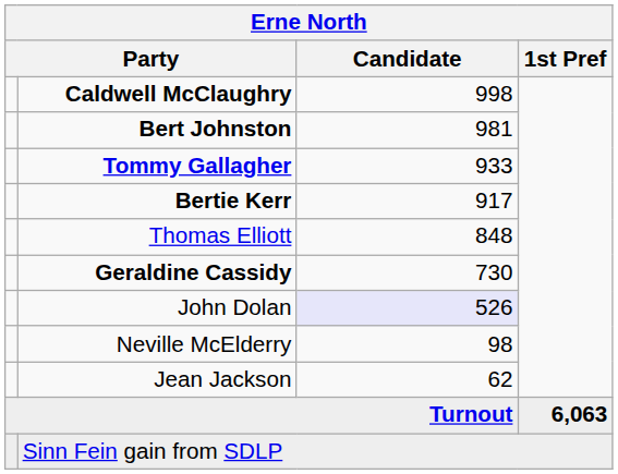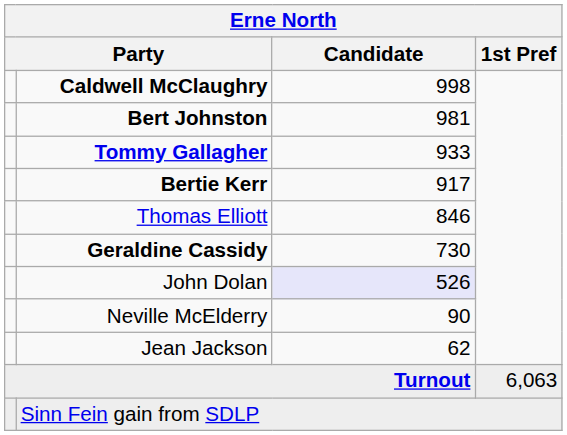 <table class="wikitable">
 <tr>
 <th colspan="4" align="center"><a href='#'>Erne North</a></th>
 </tr>
 <tr>
 <th colspan="2" align="center" width=200>Party</th>
 <th width=150>Candidate</th>
 <th width=60>1st Pref</th>
 </tr>
 <tr>
 <td></td>
 <td align="right"><strong>Caldwell McClaughry</strong></td>
 <td align="right">998</td>
 </tr>
 <tr>
 <td></td>
 <td align="right"><strong>Bert Johnston</strong></td>
 <td align="right">981</td>
 </tr>
 <tr>
 <td></td>
 <td align="right"><strong><a href='#'>Tommy Gallagher</a></strong></td>
 <td align="right">933</td>
 </tr>
 <tr>
 <td></td>
 <td align="right"><strong>Bertie Kerr</strong></td>
 <td align="right">917</td>
 </tr>
 <tr>
 <td></td>
 <td align="right"><a href='#'>Thomas Elliott</a></td>
-<td align="right">848</td>
+<td align="right">846</td>
 </tr>
 <tr>
 <td></td>
 <td align="right"><strong>Geraldine Cassidy</strong></td>
 <td align="right">730</td>
 </tr>
 <tr>
 <td></td>
 <td align="right">John Dolan</td>
 <td align="right" style="background: lavender;">526</td>
 </tr>
 <tr>
 <td></td>
 <td align="right">Neville McElderry</td>
-<td align="right">98</td>
+<td align="right">90</td>
 </tr>
 <tr>
 <td></td>
 <td align="right">Jean Jackson</td>
 <td align="right">62</td>
 </tr>
 <tr bgcolor="EEEEEE">
 <td colspan=3 align="right"><strong><a href='#'>Turnout</a></strong></td>
-<td align="right"><strong>6,063</strong></td>
+<td align="right">6,063</td>
 </tr>
 <tr bgcolor="EEEEEE">
 <td bgcolor=></td>
 <td colspan=3 bgcolor="EEEEEE"><a href='#'>Sinn Fein</a> gain from <a href='#'>SDLP</a></td>
 </tr>
 </table>
